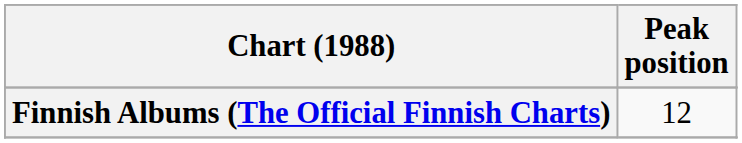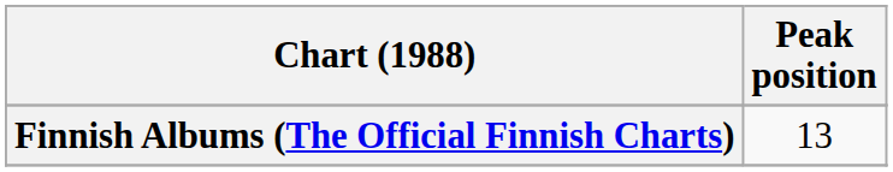 <table class="wikitable sortable plainrowheaders">
 <tr>
 <th>Chart (1988)</th>
 <th>Peak<br>position</th>
 </tr>
 <tr>
 </tr>
 <tr>
 <th scope="row">Finnish Albums (<a href='#'>The Official Finnish Charts</a>)</th>
-<td align="center">12</td>
+<td align="center">13</td>
 </tr>
 <tr>
 </tr>
 <tr>
 </tr>
 <tr>
 </tr>
 <tr>
 </tr>
 <tr>
 </tr>
 </table>
